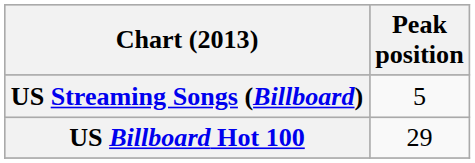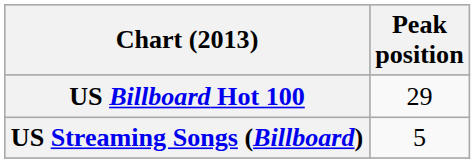 <table class="wikitable sortable plainrowheaders">
 <tr>
 <th>Chart (2013)</th>
 <th>Peak<br>position</th>
 </tr>
 <tr>
+<th scope="row">US <a href='#'><em>Billboard</em> Hot 100</a></th>
+<td align=center>29</td>
+</tr>
+<tr>
 <th scope="row">US <a href='#'>Streaming Songs</a> (<em><a href='#'>Billboard</a></em>)</th>
 <td align=center>5</td>
 </tr>
-<tr>
-<th scope="row">US <a href='#'><em>Billboard</em> Hot 100</a></th>
-<td align=center>29</td>
-</tr>
 </table>
